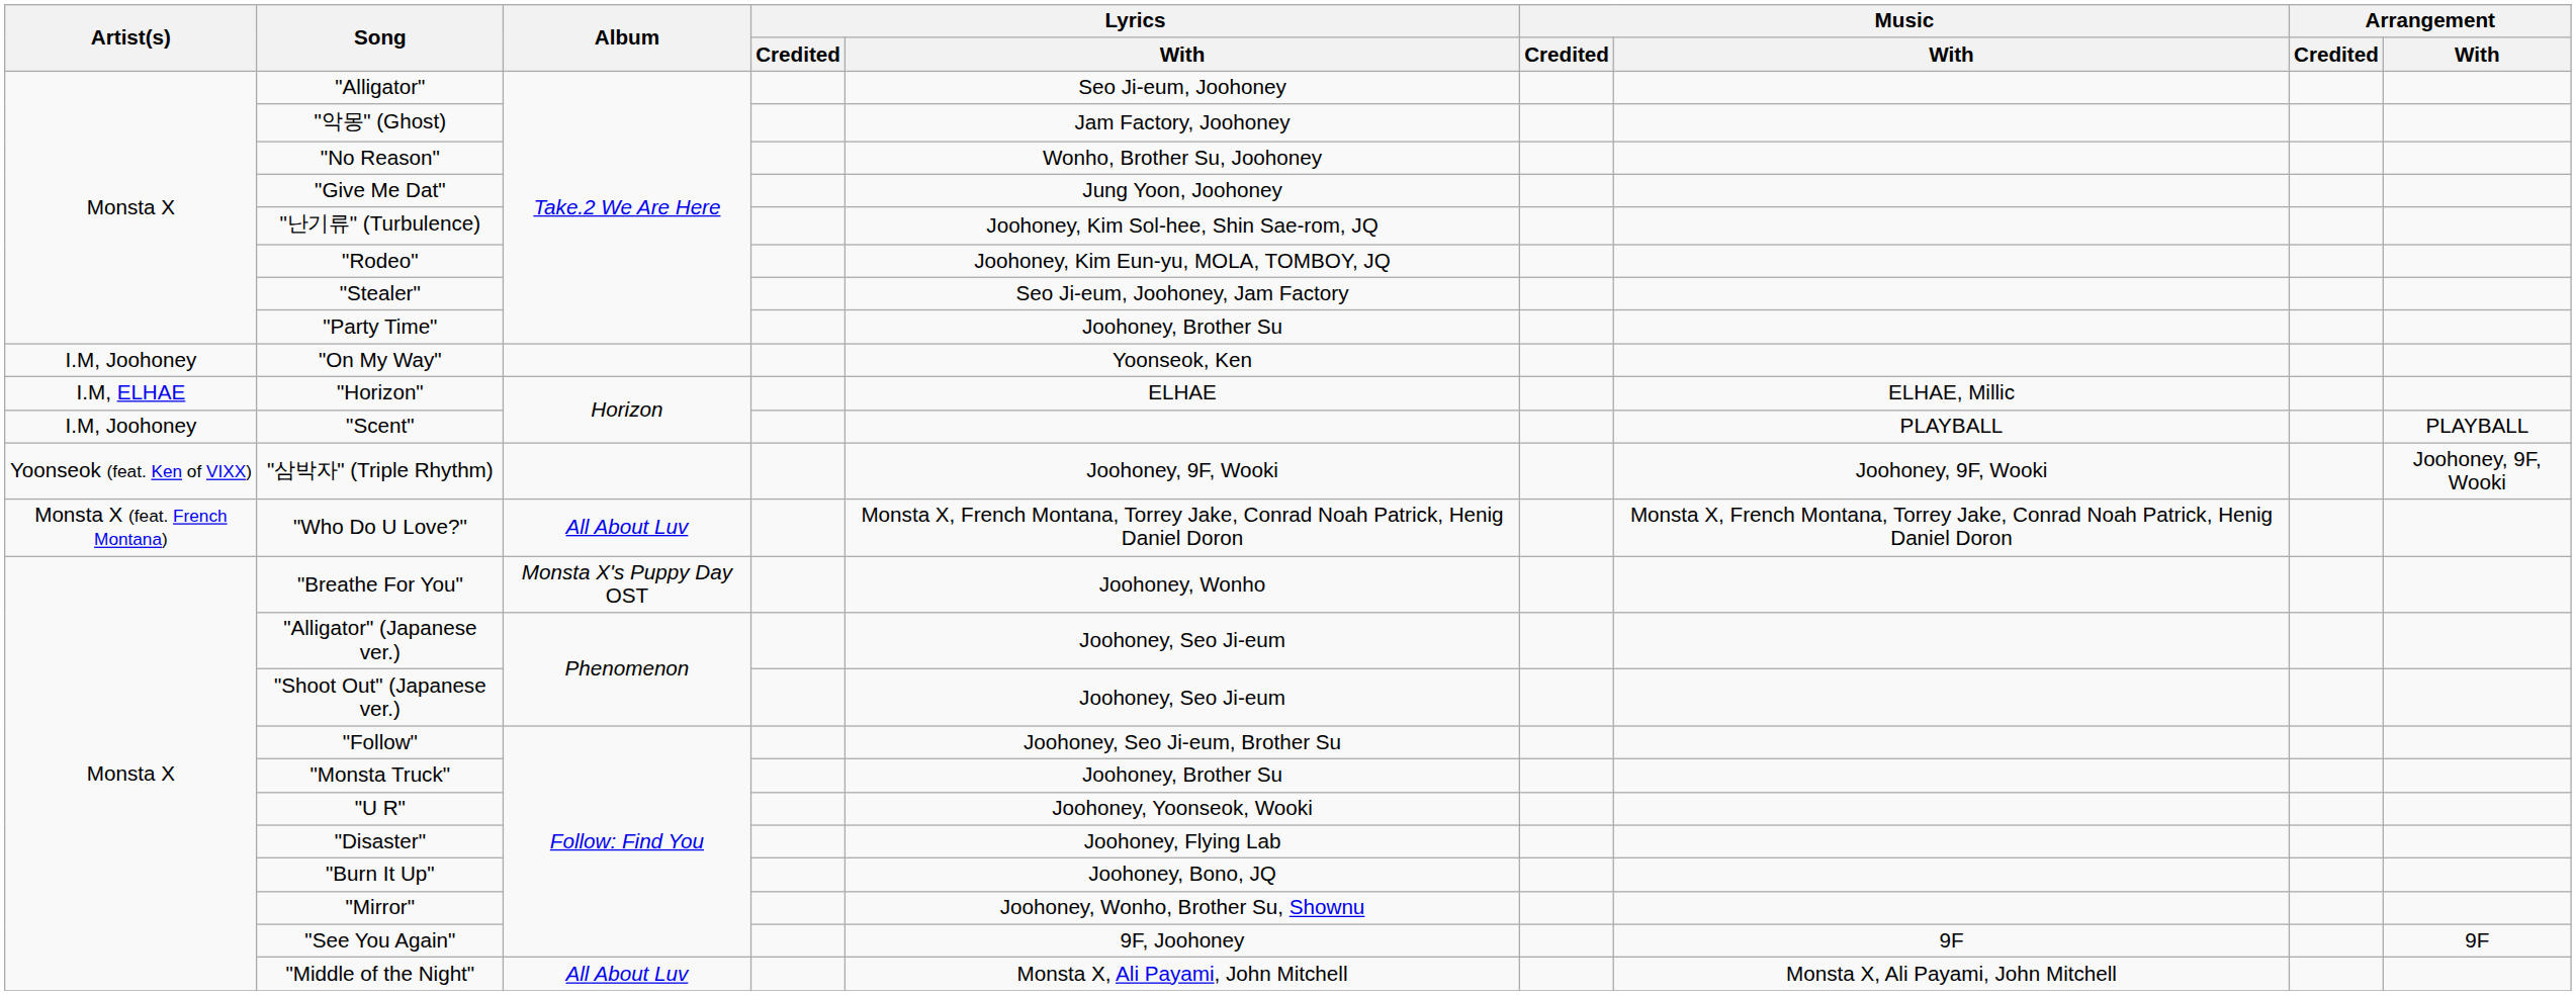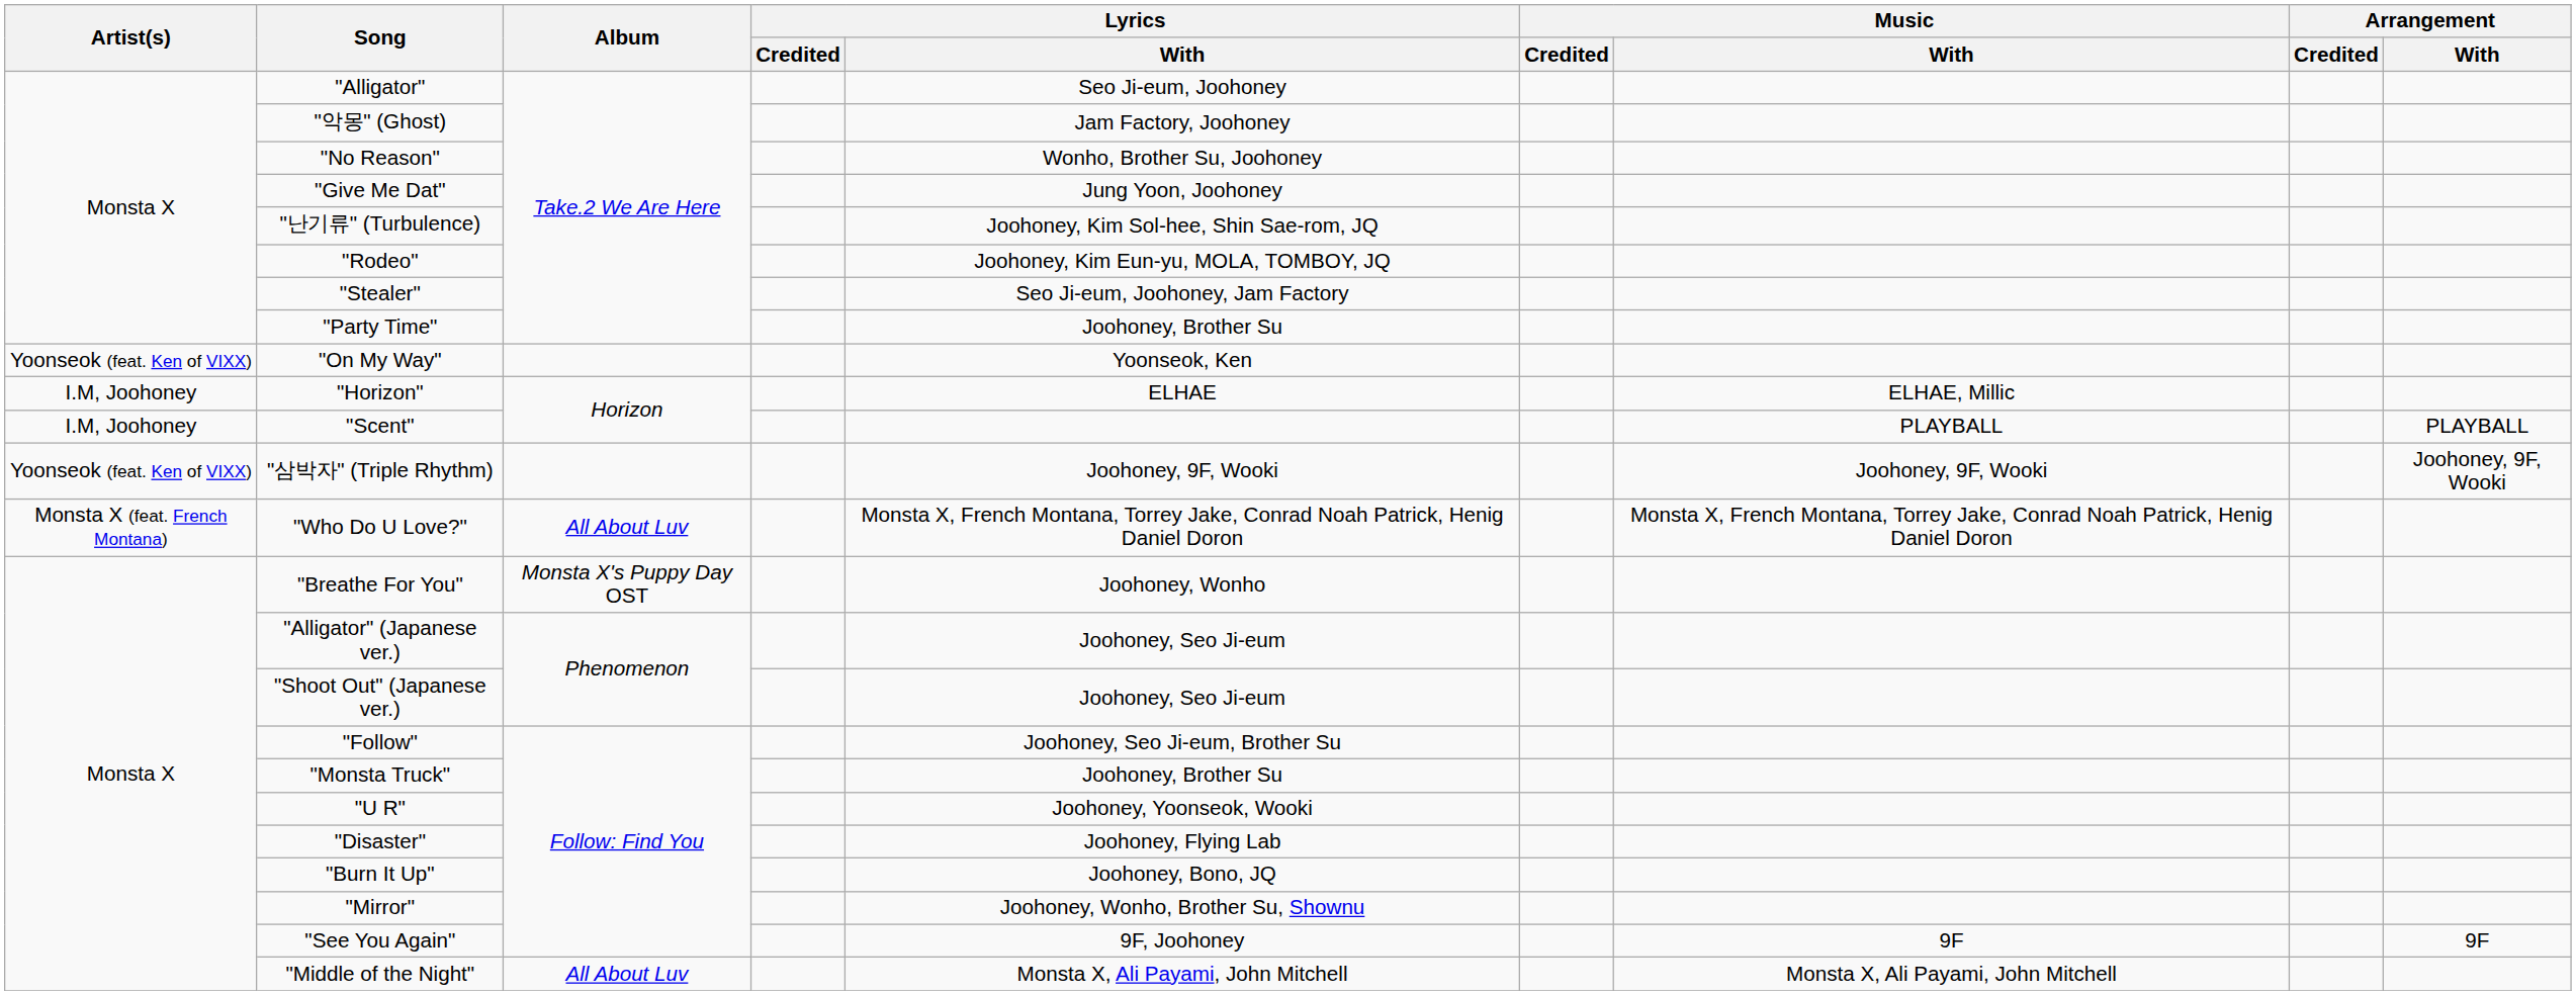 <table class="wikitable" style="text-align: center;">
 <tr>
 <th rowspan="2">Artist(s)</th>
 <th rowspan="2">Song</th>
 <th rowspan="2">Album</th>
 <th colspan="2">Lyrics</th>
 <th colspan="2">Music</th>
 <th colspan="2">Arrangement</th>
 </tr>
 <tr>
 <th>Credited</th>
 <th>With</th>
 <th>Credited</th>
 <th>With</th>
 <th>Credited</th>
 <th>With</th>
 </tr>
 <tr>
 <td rowspan="8">Monsta X</td>
 <td>"Alligator"</td>
 <td rowspan="8"><em><a href='#'>Take.2 We Are Here</a></em></td>
 <td></td>
 <td>Seo Ji-eum, Joohoney</td>
 <td></td>
 <td></td>
 <td></td>
 <td></td>
 </tr>
 <tr>
 <td>"악몽" (Ghost)</td>
 <td></td>
 <td>Jam Factory, Joohoney</td>
 <td></td>
 <td></td>
 <td></td>
 <td></td>
 </tr>
 <tr>
 <td>"No Reason"</td>
 <td></td>
 <td>Wonho, Brother Su, Joohoney</td>
 <td></td>
 <td></td>
 <td></td>
 <td></td>
 </tr>
 <tr>
 <td>"Give Me Dat"</td>
 <td></td>
 <td>Jung Yoon, Joohoney</td>
 <td></td>
 <td></td>
 <td></td>
 <td></td>
 </tr>
 <tr>
 <td>"난기류" (Turbulence)</td>
 <td></td>
 <td>Joohoney, Kim Sol-hee, Shin Sae-rom, JQ</td>
 <td></td>
 <td></td>
 <td></td>
 <td></td>
 </tr>
 <tr>
 <td>"Rodeo"</td>
 <td></td>
 <td>Joohoney, Kim Eun-yu, MOLA, TOMBOY, JQ</td>
 <td></td>
 <td></td>
 <td></td>
 <td></td>
 </tr>
 <tr>
 <td>"Stealer"</td>
 <td></td>
 <td>Seo Ji-eum, Joohoney, Jam Factory</td>
 <td></td>
 <td></td>
 <td></td>
 <td></td>
 </tr>
 <tr>
 <td>"Party Time"</td>
 <td></td>
 <td>Joohoney, Brother Su</td>
 <td></td>
 <td></td>
 <td></td>
 <td></td>
 </tr>
 <tr>
-<td>I.M, Joohoney</td>
+<td>Yoonseok <small>(feat. <a href='#'>Ken</a> of <a href='#'>VIXX</a>)</small></td>
 <td>"On My Way"</td>
 <td></td>
 <td></td>
 <td>Yoonseok, Ken</td>
 <td></td>
 <td></td>
 <td></td>
 <td></td>
 </tr>
 <tr>
-<td>I.M, <a href='#'>ELHAE</a></td>
+<td>I.M, Joohoney</td>
 <td>"Horizon"</td>
 <td rowspan="2"><em>Horizon</em></td>
 <td></td>
 <td>ELHAE</td>
 <td></td>
 <td>ELHAE, Millic</td>
 <td></td>
 <td></td>
 </tr>
 <tr>
 <td>I.M, Joohoney</td>
 <td>"Scent"</td>
 <td></td>
 <td></td>
 <td></td>
 <td>PLAYBALL</td>
 <td></td>
 <td>PLAYBALL</td>
 </tr>
 <tr>
 <td>Yoonseok <small>(feat. <a href='#'>Ken</a> of <a href='#'>VIXX</a>)</small></td>
 <td>"삼박자" (Triple Rhythm)</td>
 <td></td>
 <td></td>
 <td>Joohoney, 9F, Wooki</td>
 <td></td>
 <td>Joohoney, 9F, Wooki</td>
 <td></td>
 <td>Joohoney, 9F, Wooki</td>
 </tr>
 <tr>
 <td>Monsta X <small>(feat. <a href='#'>French Montana</a>)</small></td>
 <td>"Who Do U Love?"</td>
 <td><em><a href='#'>All About Luv</a></em></td>
 <td></td>
 <td>Monsta X, French Montana, Torrey Jake, Conrad Noah Patrick, Henig Daniel Doron</td>
 <td></td>
 <td>Monsta X, French Montana, Torrey Jake, Conrad Noah Patrick, Henig Daniel Doron</td>
 <td></td>
 <td></td>
 </tr>
 <tr>
 <td rowspan="11">Monsta X</td>
 <td>"Breathe For You"</td>
 <td><em>Monsta X's Puppy Day</em> OST</td>
 <td></td>
 <td>Joohoney, Wonho</td>
 <td></td>
 <td></td>
 <td></td>
 <td></td>
 </tr>
 <tr>
 <td>"Alligator" (Japanese ver.)</td>
 <td rowspan="2"><em>Phenomenon</em></td>
 <td></td>
 <td>Joohoney, Seo Ji-eum</td>
 <td></td>
 <td></td>
 <td></td>
 <td></td>
 </tr>
 <tr>
 <td>"Shoot Out" (Japanese ver.)</td>
 <td></td>
 <td>Joohoney, Seo Ji-eum</td>
 <td></td>
 <td></td>
 <td></td>
 <td></td>
 </tr>
 <tr>
 <td>"Follow"</td>
 <td rowspan="7"><em><a href='#'>Follow: Find You</a></em></td>
 <td></td>
 <td>Joohoney, Seo Ji-eum, Brother Su</td>
 <td></td>
 <td></td>
 <td></td>
 <td></td>
 </tr>
 <tr>
 <td>"Monsta Truck"</td>
 <td></td>
 <td>Joohoney, Brother Su</td>
 <td></td>
 <td></td>
 <td></td>
 <td></td>
 </tr>
 <tr>
 <td>"U R"</td>
 <td></td>
 <td>Joohoney, Yoonseok, Wooki</td>
 <td></td>
 <td></td>
 <td></td>
 <td></td>
 </tr>
 <tr>
 <td>"Disaster"</td>
 <td></td>
 <td>Joohoney, Flying Lab</td>
 <td></td>
 <td></td>
 <td></td>
 <td></td>
 </tr>
 <tr>
 <td>"Burn It Up"</td>
 <td></td>
 <td>Joohoney, Bono, JQ</td>
 <td></td>
 <td></td>
 <td></td>
 <td></td>
 </tr>
 <tr>
 <td>"Mirror"</td>
 <td></td>
 <td>Joohoney, Wonho, Brother Su, <a href='#'>Shownu</a></td>
 <td></td>
 <td></td>
 <td></td>
 <td></td>
 </tr>
 <tr>
 <td>"See You Again"</td>
 <td></td>
 <td>9F, Joohoney</td>
 <td></td>
 <td>9F</td>
 <td></td>
 <td>9F</td>
 </tr>
 <tr>
 <td>"Middle of the Night"</td>
 <td><em><a href='#'>All About Luv</a></em></td>
 <td></td>
 <td>Monsta X, <a href='#'>Ali Payami</a>, John Mitchell</td>
 <td></td>
 <td>Monsta X, Ali Payami, John Mitchell</td>
 <td></td>
 <td></td>
 </tr>
 </table>
